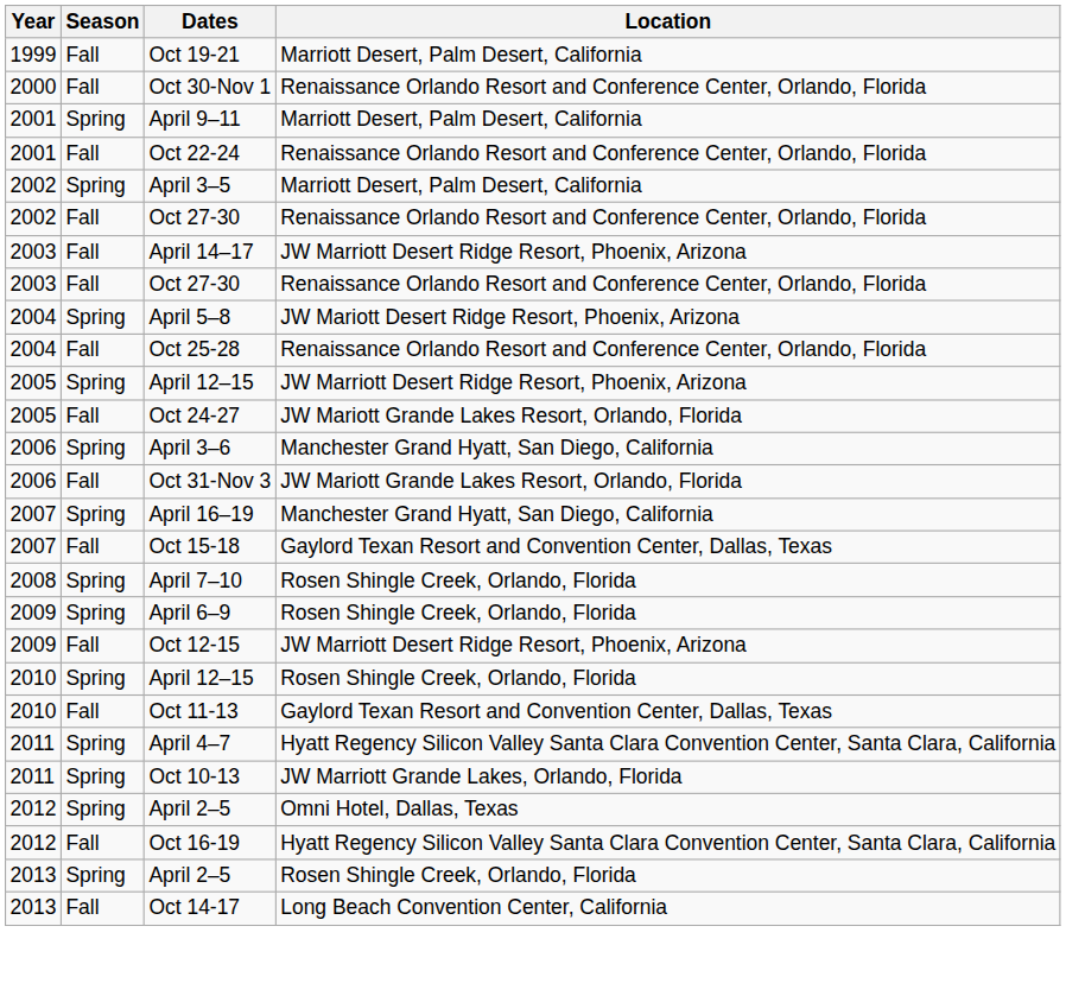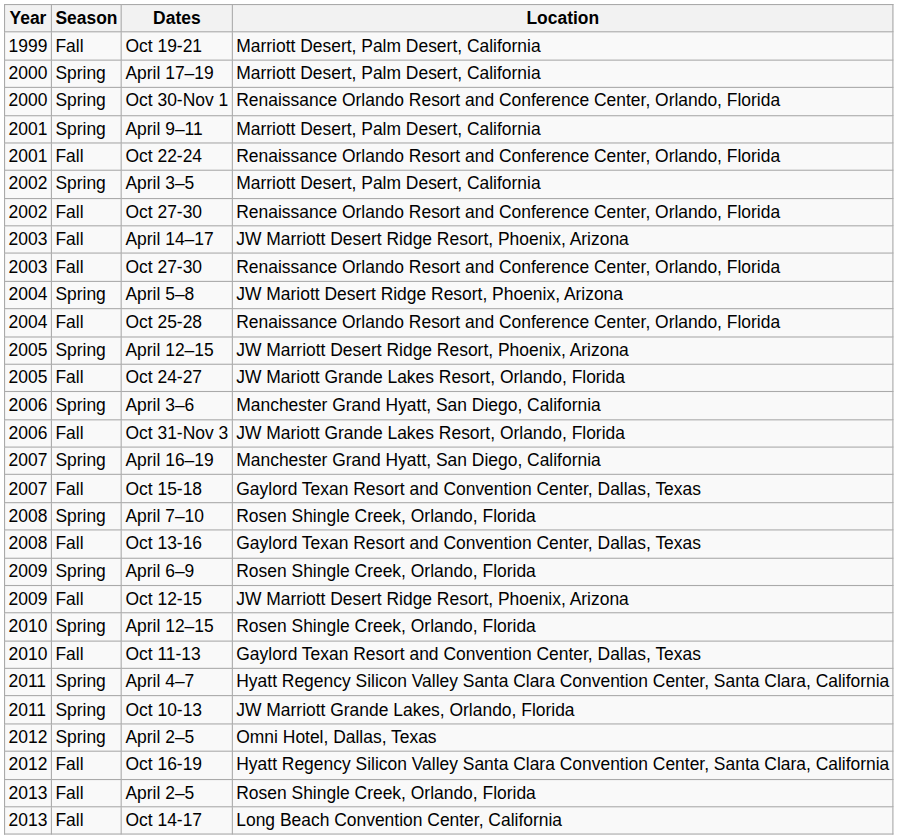 <table class="wikitable">
 <tr>
 <th>Year</th>
 <th>Season</th>
 <th>Dates</th>
 <th>Location</th>
 </tr>
 <tr>
 <td>1999</td>
 <td>Fall</td>
 <td>Oct 19-21</td>
 <td>Marriott Desert, Palm Desert, California</td>
 </tr>
 <tr>
 <td>2000</td>
-<td>Fall</td>
+<td>Spring</td>
+<td>April 17–19</td>
+<td>Marriott Desert, Palm Desert, California</td>
+</tr>
+<tr>
+<td>2000</td>
+<td>Spring</td>
 <td>Oct 30-Nov 1</td>
 <td>Renaissance Orlando Resort and Conference Center, Orlando, Florida</td>
 </tr>
 <tr>
 <td>2001</td>
 <td>Spring</td>
 <td>April 9–11</td>
 <td>Marriott Desert, Palm Desert, California</td>
 </tr>
 <tr>
 <td>2001</td>
 <td>Fall</td>
 <td>Oct 22-24</td>
 <td>Renaissance Orlando Resort and Conference Center, Orlando, Florida</td>
 </tr>
 <tr>
 <td>2002</td>
 <td>Spring</td>
 <td>April 3–5</td>
 <td>Marriott Desert, Palm Desert, California</td>
 </tr>
 <tr>
 <td>2002</td>
 <td>Fall</td>
 <td>Oct 27-30</td>
 <td>Renaissance Orlando Resort and Conference Center, Orlando, Florida</td>
 </tr>
 <tr>
 <td>2003</td>
 <td>Fall</td>
 <td>April 14–17</td>
 <td>JW Marriott Desert Ridge Resort, Phoenix, Arizona</td>
 </tr>
 <tr>
 <td>2003</td>
 <td>Fall</td>
 <td>Oct 27-30</td>
 <td>Renaissance Orlando Resort and Conference Center, Orlando, Florida</td>
 </tr>
 <tr>
 <td>2004</td>
 <td>Spring</td>
 <td>April 5–8</td>
 <td>JW Mariott Desert Ridge Resort, Phoenix, Arizona</td>
 </tr>
 <tr>
 <td>2004</td>
 <td>Fall</td>
 <td>Oct 25-28</td>
 <td>Renaissance Orlando Resort and Conference Center, Orlando, Florida</td>
 </tr>
 <tr>
 <td>2005</td>
 <td>Spring</td>
 <td>April 12–15</td>
 <td>JW Marriott Desert Ridge Resort, Phoenix, Arizona</td>
 </tr>
 <tr>
 <td>2005</td>
 <td>Fall</td>
 <td>Oct 24-27</td>
 <td>JW Mariott Grande Lakes Resort, Orlando, Florida</td>
 </tr>
 <tr>
 <td>2006</td>
 <td>Spring</td>
 <td>April 3–6</td>
 <td>Manchester Grand Hyatt, San Diego, California</td>
 </tr>
 <tr>
 <td>2006</td>
 <td>Fall</td>
 <td>Oct 31-Nov 3</td>
 <td>JW Mariott Grande Lakes Resort, Orlando, Florida</td>
 </tr>
 <tr>
 <td>2007</td>
 <td>Spring</td>
 <td>April 16–19</td>
 <td>Manchester Grand Hyatt, San Diego, California</td>
 </tr>
 <tr>
 <td>2007</td>
 <td>Fall</td>
 <td>Oct 15-18</td>
 <td>Gaylord Texan Resort and Convention Center, Dallas, Texas</td>
 </tr>
 <tr>
 <td>2008</td>
 <td>Spring</td>
 <td>April 7–10</td>
 <td>Rosen Shingle Creek, Orlando, Florida</td>
 </tr>
 <tr>
+<td>2008</td>
+<td>Fall</td>
+<td>Oct 13-16</td>
+<td>Gaylord Texan Resort and Convention Center, Dallas, Texas</td>
+</tr>
+<tr>
 <td>2009</td>
 <td>Spring</td>
 <td>April 6–9</td>
 <td>Rosen Shingle Creek, Orlando, Florida</td>
 </tr>
 <tr>
 <td>2009</td>
 <td>Fall</td>
 <td>Oct 12-15</td>
 <td>JW Marriott Desert Ridge Resort, Phoenix, Arizona</td>
 </tr>
 <tr>
 <td>2010</td>
 <td>Spring</td>
 <td>April 12–15</td>
 <td>Rosen Shingle Creek, Orlando, Florida</td>
 </tr>
 <tr>
 <td>2010</td>
 <td>Fall</td>
 <td>Oct 11-13</td>
 <td>Gaylord Texan Resort and Convention Center, Dallas, Texas</td>
 </tr>
 <tr>
 <td>2011</td>
 <td>Spring</td>
 <td>April 4–7</td>
 <td>Hyatt Regency Silicon Valley Santa Clara Convention Center, Santa Clara, California</td>
 </tr>
 <tr>
 <td>2011</td>
 <td>Spring</td>
 <td>Oct 10-13</td>
 <td>JW Marriott Grande Lakes, Orlando, Florida</td>
 </tr>
 <tr>
 <td>2012</td>
 <td>Spring</td>
 <td>April 2–5</td>
 <td>Omni Hotel, Dallas, Texas</td>
 </tr>
 <tr>
 <td>2012</td>
 <td>Fall</td>
 <td>Oct 16-19</td>
 <td>Hyatt Regency Silicon Valley Santa Clara Convention Center, Santa Clara, California</td>
 </tr>
 <tr>
 <td>2013</td>
-<td>Spring</td>
+<td>Fall</td>
 <td>April 2–5</td>
 <td>Rosen Shingle Creek, Orlando, Florida</td>
 </tr>
 <tr>
 <td>2013</td>
 <td>Fall</td>
 <td>Oct 14-17</td>
 <td>Long Beach Convention Center, California</td>
 </tr>
 </table>
